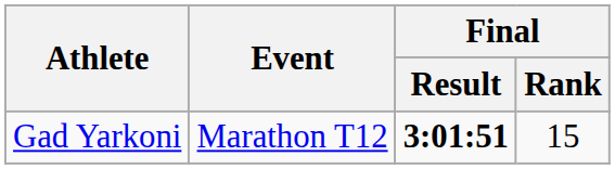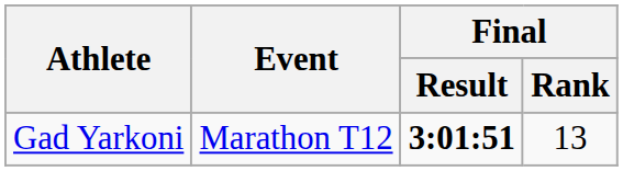 <table class="wikitable">
 <tr>
 <th rowspan="2">Athlete</th>
 <th rowspan="2">Event</th>
 <th colspan="2">Final</th>
 </tr>
 <tr>
 <th>Result</th>
 <th>Rank</th>
 </tr>
 <tr align=center>
 <td align=left><a href='#'>Gad Yarkoni</a></td>
 <td align=left><a href='#'>Marathon T12</a></td>
 <td><strong>3:01:51</strong></td>
-<td>15</td>
+<td>13</td>
 </tr>
 </table>
